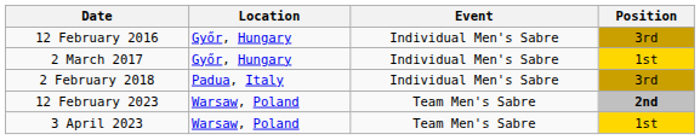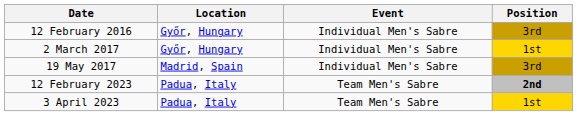 <table class="wikitable" width="50%" style="font-size:90%; text-align:center;">
 <tr>
 <th>Date</th>
 <th>Location</th>
 <th>Event</th>
 <th>Position</th>
 </tr>
 <tr>
 <td>12 February 2016</td>
 <td rowspan="1" align="left"> <a href='#'>Győr</a>, <a href='#'>Hungary</a></td>
 <td>Individual Men's Sabre</td>
 <td bgcolor="caramel">3rd</td>
 </tr>
 <tr>
 <td>2 March 2017</td>
 <td rowspan="1" align="left"> <a href='#'>Győr</a>, <a href='#'>Hungary</a></td>
 <td>Individual Men's Sabre</td>
 <td bgcolor="gold">1st</td>
 </tr>
 <tr>
-<td>2 February 2018</td>
-<td rowspan="1" align="left"> <a href='#'>Padua</a>, <a href='#'>Italy</a></td>
+<td rowspan="1">19 May 2017</td>
+<td rowspan="1" align="left"> <a href='#'>Madrid</a>, <a href='#'>Spain</a></td>
 <td>Individual Men's Sabre</td>
 <td bgcolor="caramel">3rd</td>
 </tr>
 <tr>
 <td>12 February 2023</td>
-<td rowspan="1" align="left"> <a href='#'>Warsaw</a>, <a href='#'>Poland</a></td>
+<td rowspan="1" align="left"> <a href='#'>Padua</a>, <a href='#'>Italy</a></td>
 <td>Team Men's Sabre</td>
 <td bgcolor="silver"><strong>2nd</strong></td>
 </tr>
 <tr>
 <td>3 April 2023</td>
-<td rowspan="1" align="left"> <a href='#'>Warsaw</a>, <a href='#'>Poland</a></td>
+<td rowspan="1" align="left"> <a href='#'>Padua</a>, <a href='#'>Italy</a></td>
 <td>Team Men's Sabre</td>
 <td bgcolor="gold">1st</td>
 </tr>
 </table>
